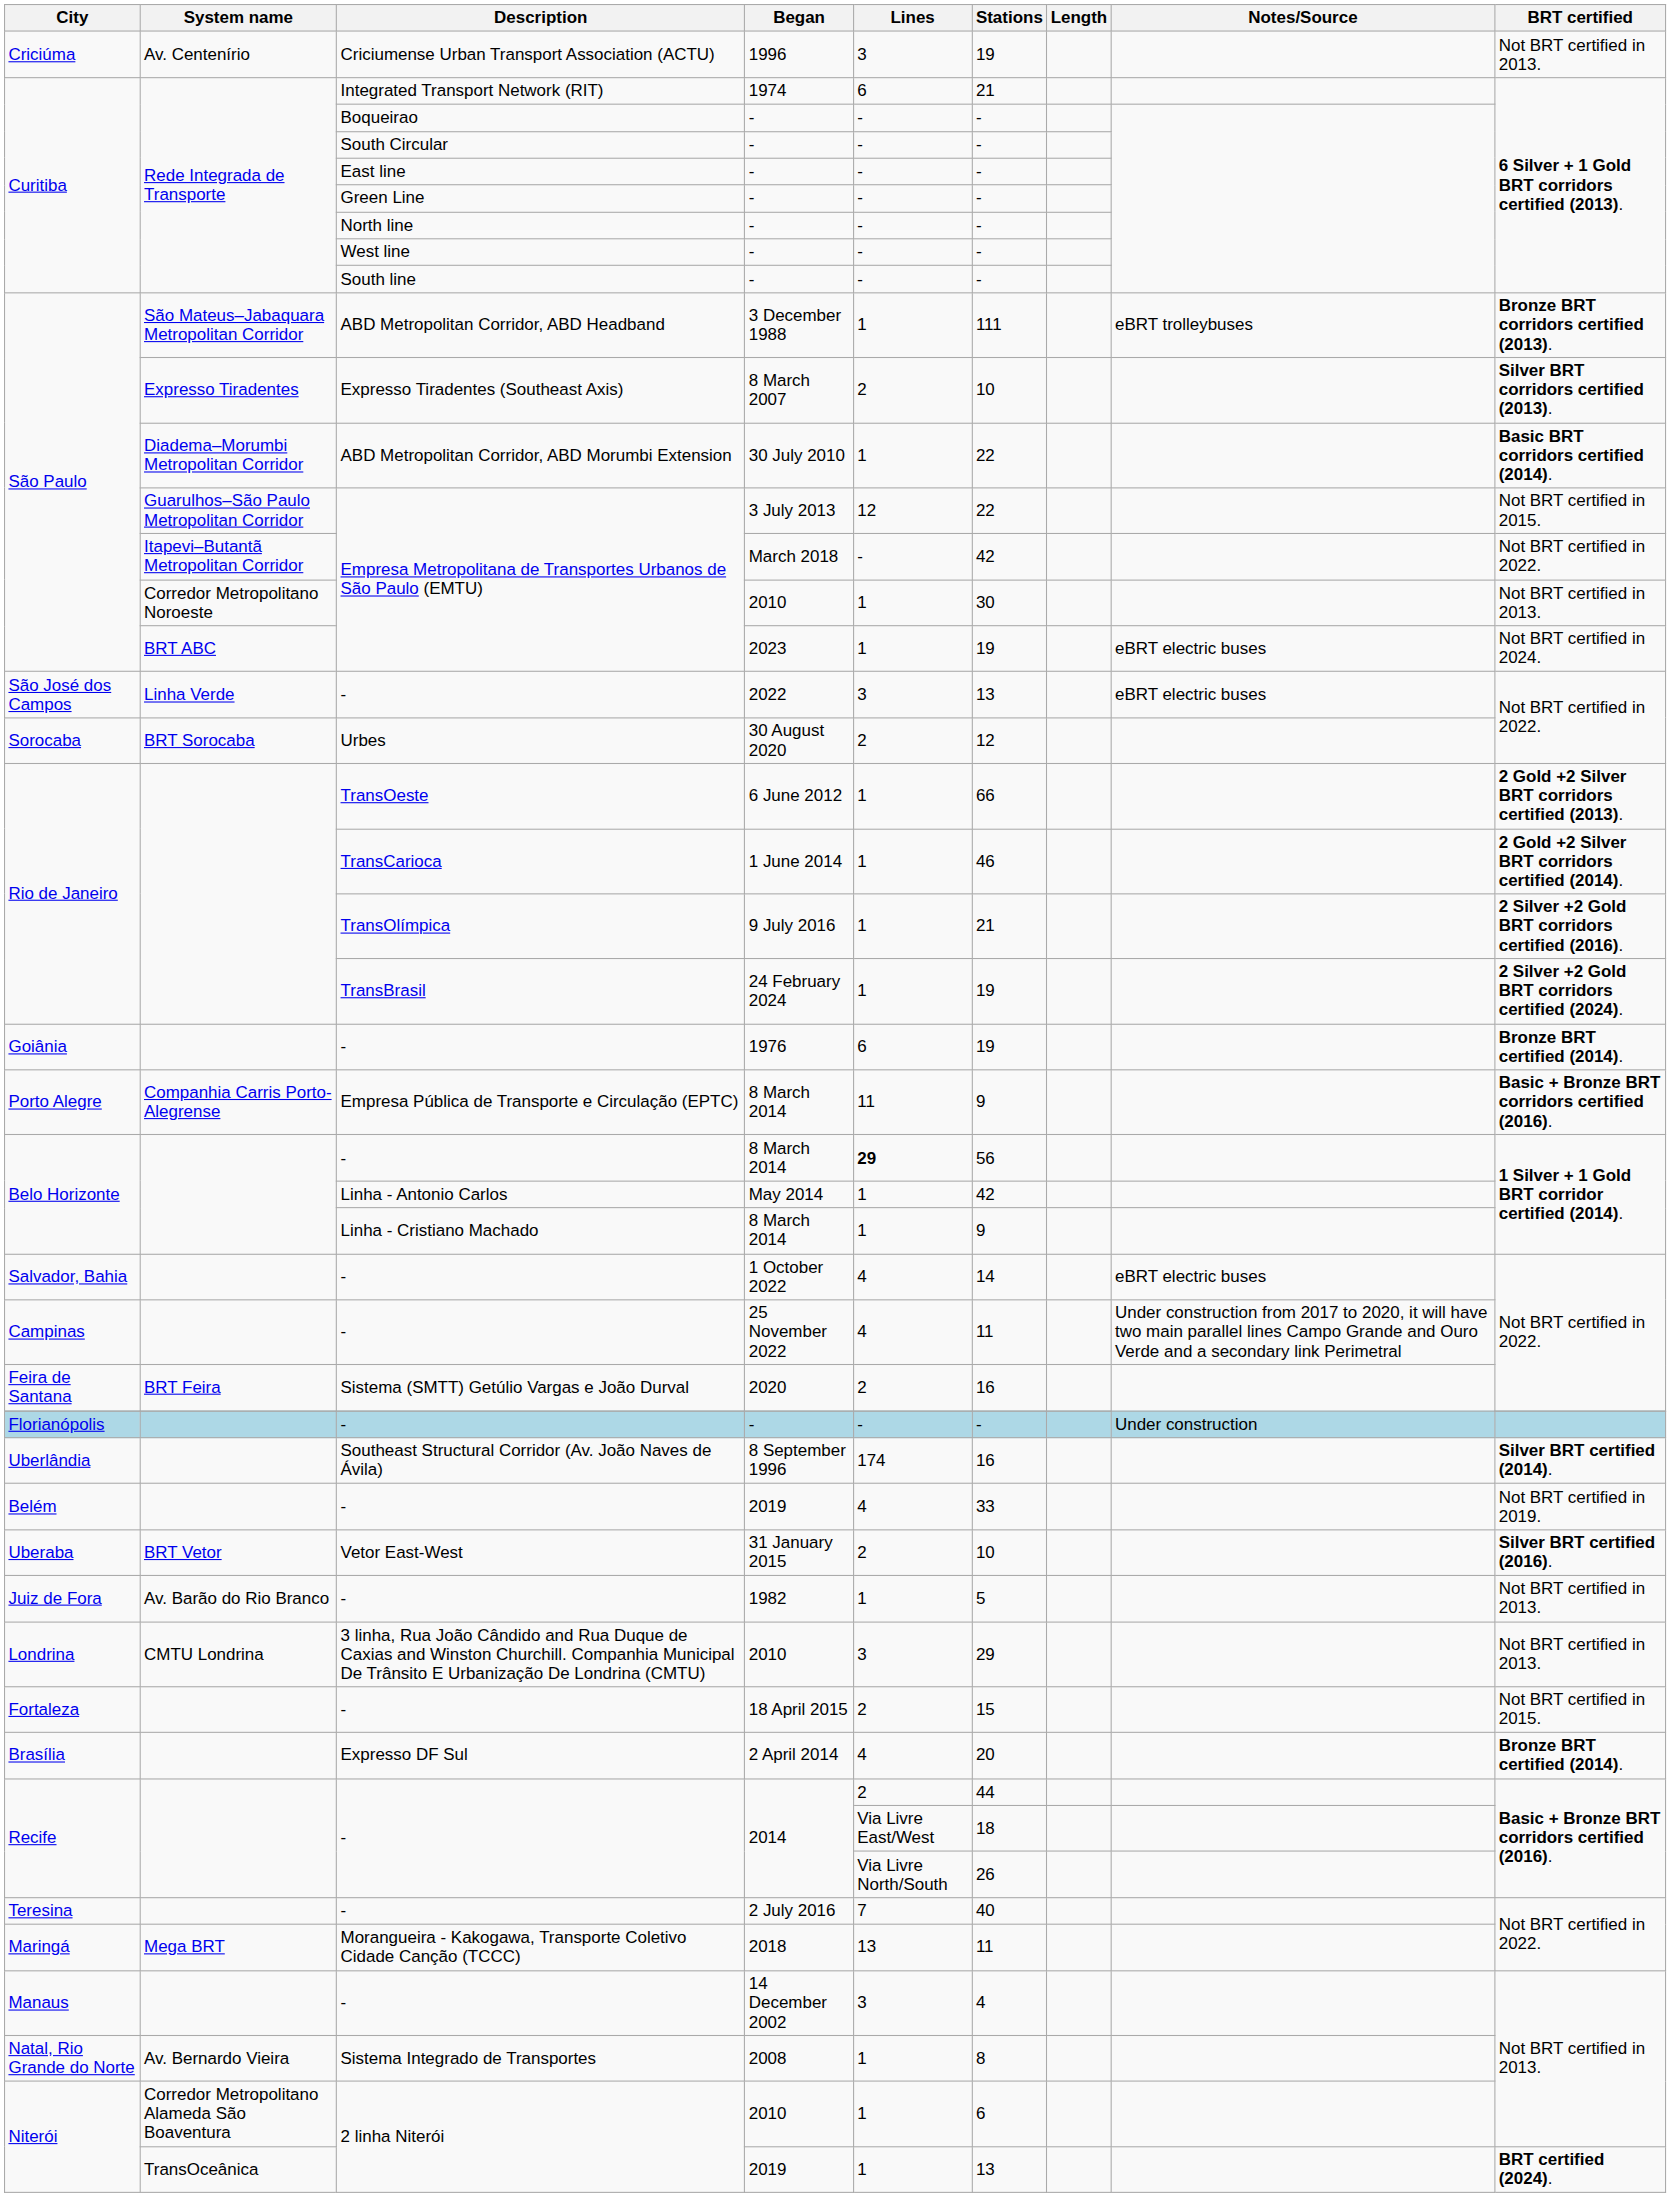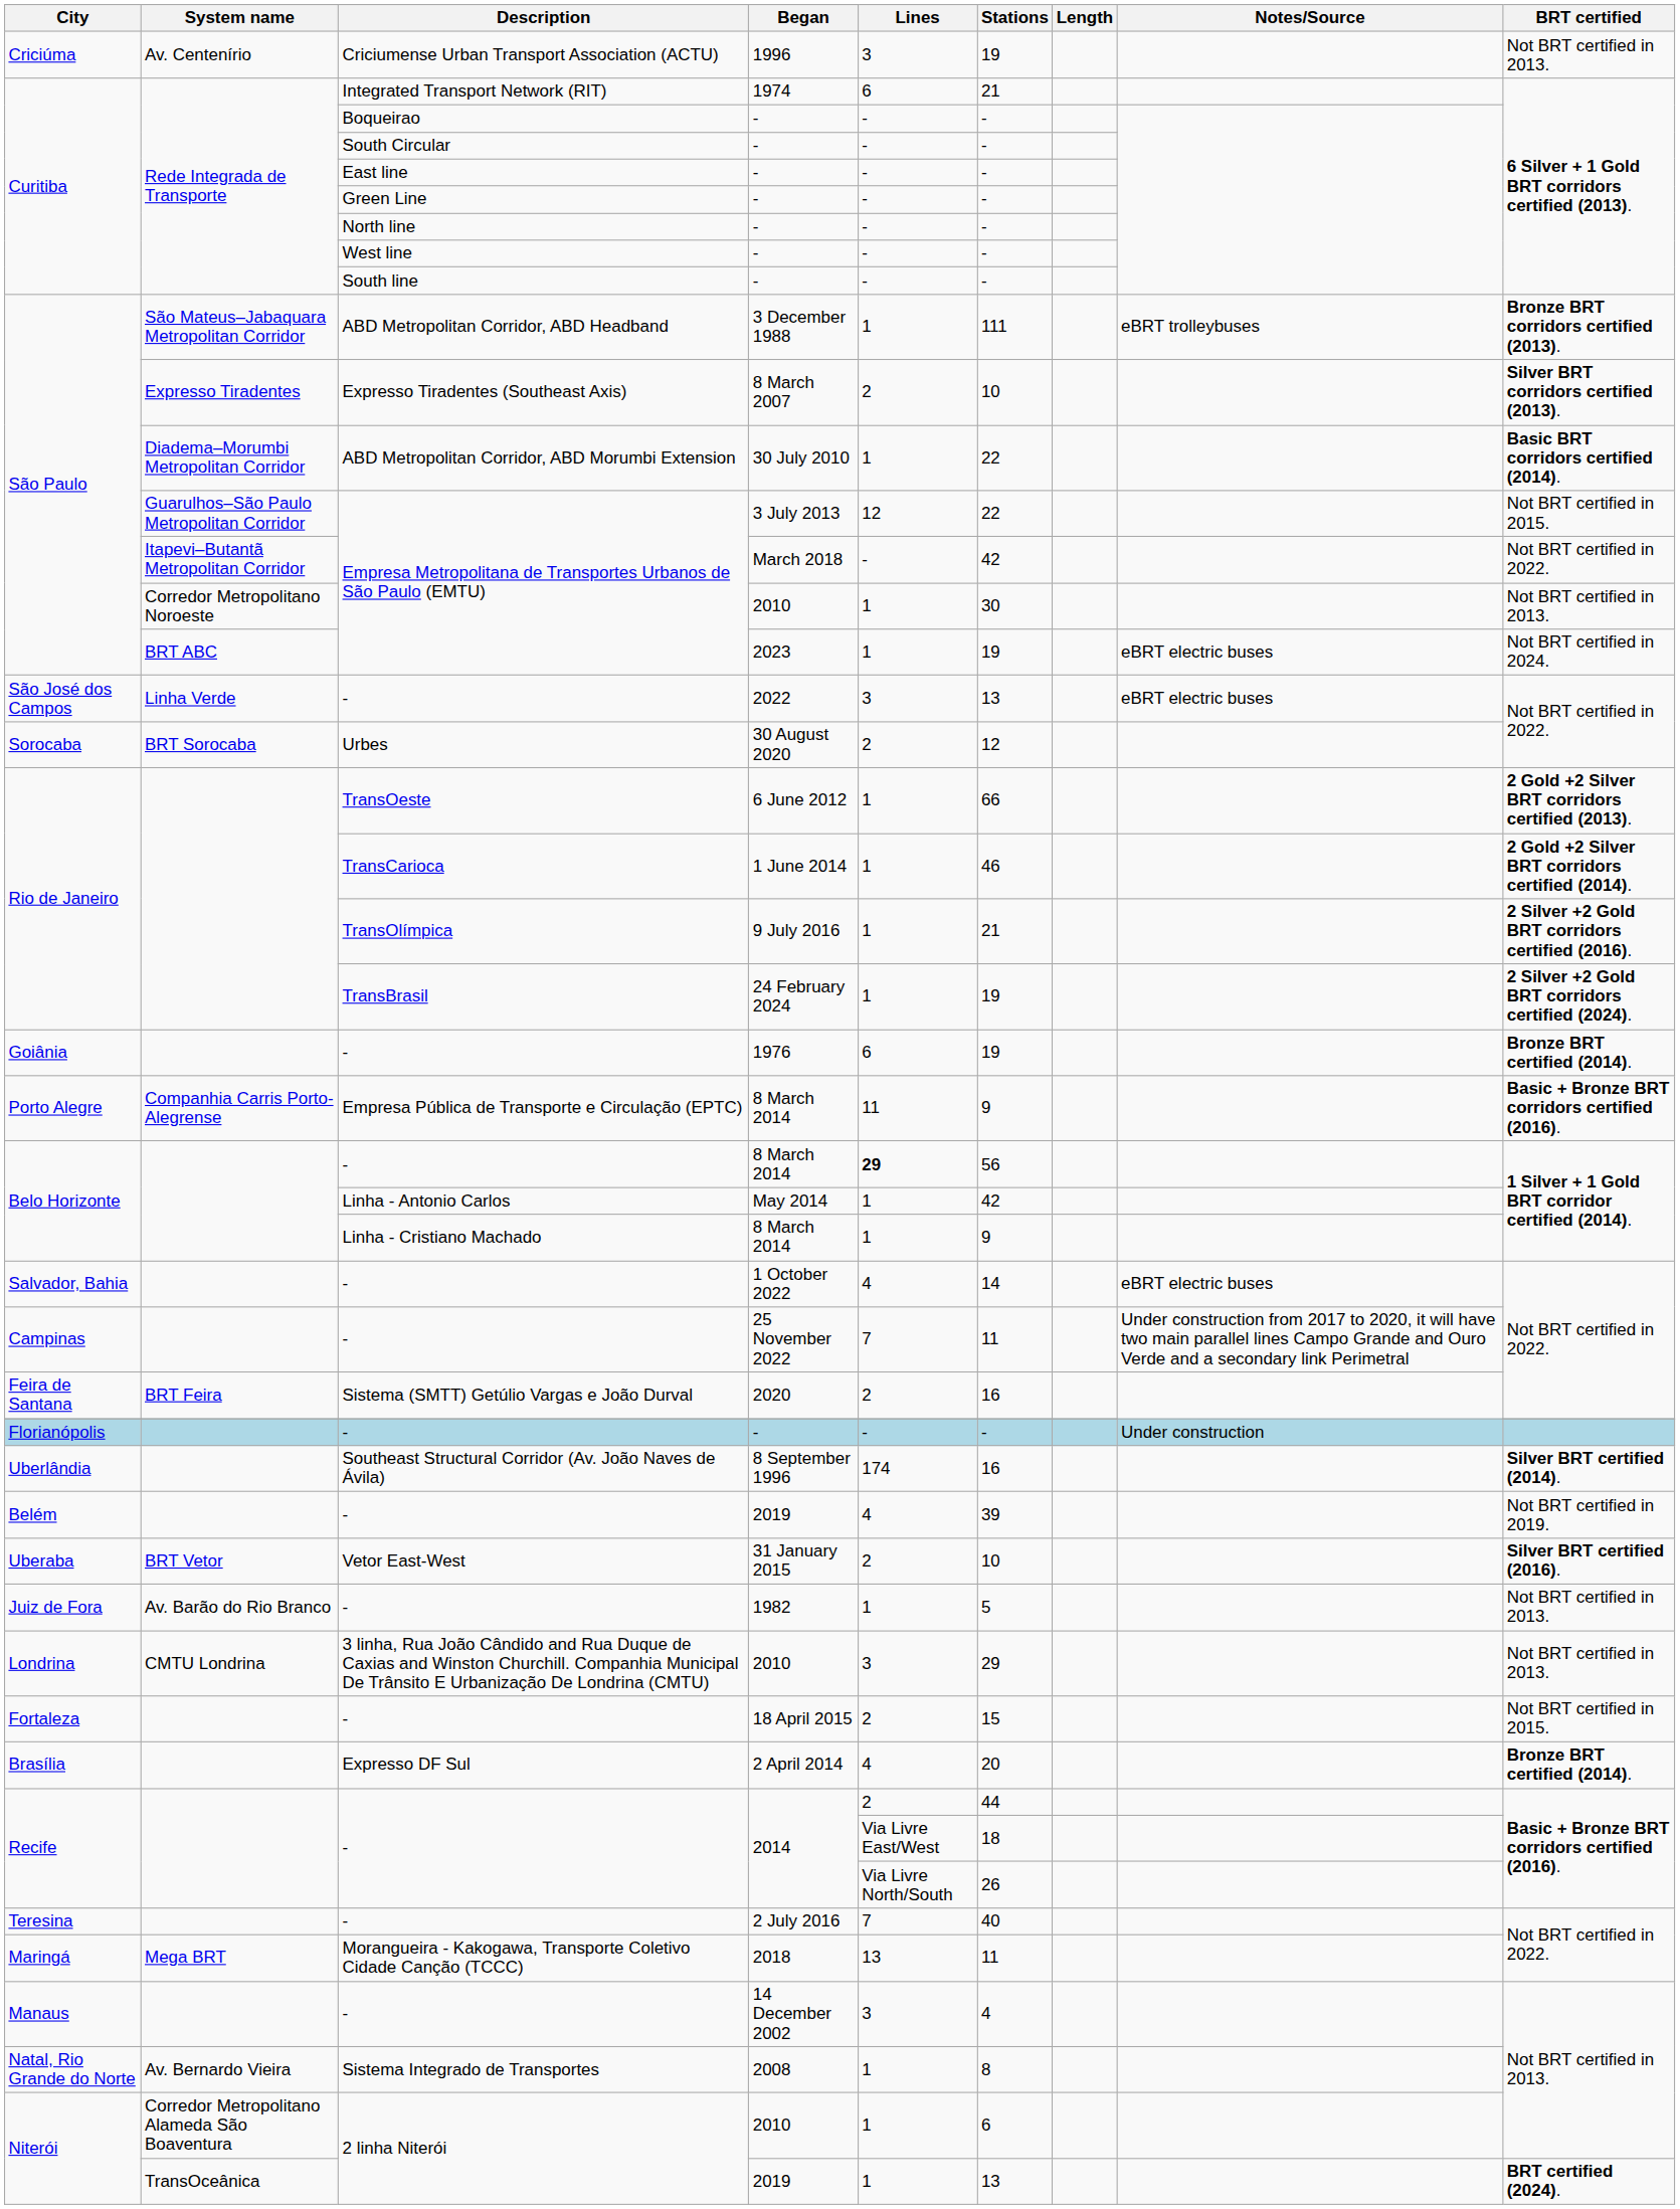 <table class="wikitable">
 <tr>
 <th>City</th>
 <th>System name</th>
 <th>Description</th>
 <th>Began</th>
 <th>Lines</th>
 <th>Stations</th>
 <th>Length</th>
 <th>Notes/Source</th>
 <th>BRT certified</th>
 </tr>
 <tr>
 <td><a href='#'>Criciúma</a></td>
 <td>Av. Centenírio</td>
 <td>Criciumense Urban Transport Association (ACTU)</td>
 <td>1996</td>
 <td>3</td>
 <td>19</td>
 <td></td>
 <td></td>
 <td>Not BRT certified in 2013.</td>
 </tr>
 <tr>
 <td rowspan="8"><a href='#'>Curitiba</a></td>
 <td rowspan="8"><a href='#'>Rede Integrada de Transporte</a></td>
 <td>Integrated Transport Network (RIT)</td>
 <td>1974</td>
 <td>6</td>
 <td>21</td>
 <td></td>
 <td></td>
 <td rowspan="8"><strong>6 Silver + 1 Gold BRT corridors certified (2013)</strong>.</td>
 </tr>
 <tr>
 <td>Boqueirao</td>
 <td>-</td>
 <td>-</td>
 <td>-</td>
 <td></td>
 </tr>
 <tr>
 <td>South Circular</td>
 <td>-</td>
 <td>-</td>
 <td>-</td>
 <td></td>
 </tr>
 <tr>
 <td>East line</td>
 <td>-</td>
 <td>-</td>
 <td>-</td>
 <td></td>
 </tr>
 <tr>
 <td>Green Line</td>
 <td>-</td>
 <td>-</td>
 <td>-</td>
 <td></td>
 </tr>
 <tr>
 <td>North line</td>
 <td>-</td>
 <td>-</td>
 <td>-</td>
 <td></td>
 </tr>
 <tr>
 <td>West line</td>
 <td>-</td>
 <td>-</td>
 <td>-</td>
 <td></td>
 </tr>
 <tr>
 <td>South line</td>
 <td>-</td>
 <td>-</td>
 <td>-</td>
 <td></td>
 </tr>
 <tr>
 <td rowspan="7"><a href='#'>São Paulo</a></td>
 <td><a href='#'>São Mateus–Jabaquara Metropolitan Corridor</a></td>
 <td>ABD Metropolitan Corridor, ABD Headband</td>
 <td>3 December 1988</td>
 <td>1</td>
 <td>111</td>
 <td></td>
 <td>eBRT trolleybuses</td>
 <td><strong>Bronze BRT corridors certified (2013)</strong>.</td>
 </tr>
 <tr>
 <td><a href='#'>Expresso Tiradentes</a></td>
 <td>Expresso Tiradentes (Southeast Axis)</td>
 <td>8 March 2007</td>
 <td>2</td>
 <td>10</td>
 <td></td>
 <td></td>
 <td><strong>Silver BRT corridors certified (2013)</strong>.</td>
 </tr>
 <tr>
 <td><a href='#'>Diadema–Morumbi Metropolitan Corridor</a></td>
 <td>ABD Metropolitan Corridor, ABD Morumbi Extension</td>
 <td>30 July 2010</td>
 <td>1</td>
 <td>22</td>
 <td></td>
 <td></td>
 <td><strong>Basic BRT corridors certified (2014)</strong>.</td>
 </tr>
 <tr>
 <td><a href='#'>Guarulhos–São Paulo Metropolitan Corridor</a></td>
 <td rowspan="4"><a href='#'>Empresa Metropolitana de Transportes Urbanos de São Paulo</a> (EMTU)</td>
 <td>3 July 2013</td>
 <td>12</td>
 <td>22</td>
 <td></td>
 <td></td>
 <td>Not BRT certified in 2015.</td>
 </tr>
 <tr>
 <td><a href='#'>Itapevi–Butantã Metropolitan Corridor</a></td>
 <td>March 2018</td>
 <td>-</td>
 <td>42</td>
 <td></td>
 <td></td>
 <td>Not BRT certified in 2022.</td>
 </tr>
 <tr>
 <td>Corredor Metropolitano Noroeste</td>
 <td>2010</td>
 <td>1</td>
 <td>30</td>
 <td></td>
 <td></td>
 <td>Not BRT certified in 2013.</td>
 </tr>
 <tr>
 <td><a href='#'>BRT ABC</a></td>
 <td>2023</td>
 <td>1</td>
 <td>19</td>
 <td></td>
 <td>eBRT electric buses</td>
 <td>Not BRT certified in 2024.</td>
 </tr>
 <tr>
 <td><a href='#'>São José dos Campos</a></td>
 <td><a href='#'>Linha Verde</a></td>
 <td>-</td>
 <td>2022</td>
 <td>3</td>
 <td>13</td>
 <td></td>
 <td>eBRT electric buses</td>
 <td rowspan="2">Not BRT certified in 2022.</td>
 </tr>
 <tr>
 <td><a href='#'>Sorocaba</a></td>
 <td><a href='#'>BRT Sorocaba</a></td>
 <td>Urbes</td>
 <td>30 August 2020</td>
 <td>2</td>
 <td>12</td>
 <td></td>
 <td></td>
 </tr>
 <tr>
 <td rowspan="4"><a href='#'>Rio de Janeiro</a></td>
 <td rowspan="4"></td>
 <td><a href='#'>TransOeste</a></td>
 <td>6 June 2012</td>
 <td>1</td>
 <td>66</td>
 <td></td>
 <td></td>
 <td><strong>2 Gold +2 Silver BRT corridors certified (2013)</strong>.</td>
 </tr>
 <tr>
 <td><a href='#'>TransCarioca</a></td>
 <td>1 June 2014</td>
 <td>1</td>
 <td>46</td>
 <td></td>
 <td></td>
 <td><strong>2 Gold +2 Silver BRT corridors certified (2014)</strong>.</td>
 </tr>
 <tr>
 <td><a href='#'>TransOlímpica</a></td>
 <td>9 July 2016</td>
 <td>1</td>
 <td>21</td>
 <td></td>
 <td></td>
 <td><strong>2 Silver +2 Gold BRT corridors certified (2016)</strong>.</td>
 </tr>
 <tr>
 <td><a href='#'>TransBrasil</a></td>
 <td>24 February 2024</td>
 <td>1</td>
 <td>19</td>
 <td></td>
 <td></td>
 <td><strong>2 Silver +2 Gold BRT corridors certified (2024)</strong>.</td>
 </tr>
 <tr>
 <td><a href='#'>Goiânia</a></td>
 <td></td>
 <td>-</td>
 <td>1976</td>
 <td>6</td>
 <td>19</td>
 <td></td>
 <td></td>
 <td><strong>Bronze BRT certified (2014)</strong>.</td>
 </tr>
 <tr>
 <td><a href='#'>Porto Alegre</a></td>
 <td><a href='#'>Companhia Carris Porto-Alegrense</a></td>
 <td>Empresa Pública de Transporte e Circulação (EPTC)</td>
 <td>8 March 2014</td>
 <td>11</td>
 <td>9</td>
 <td></td>
 <td></td>
 <td><strong>Basic + Bronze BRT corridors certified (2016)</strong>.</td>
 </tr>
 <tr>
 <td rowspan="3"><a href='#'>Belo Horizonte</a></td>
 <td rowspan="3"></td>
 <td>-</td>
 <td>8 March 2014</td>
 <td><strong>29</strong></td>
 <td>56</td>
 <td></td>
 <td></td>
 <td rowspan="3"><strong>1 Silver + 1 Gold BRT corridor certified (2014)</strong>.</td>
 </tr>
 <tr>
 <td>Linha - Antonio Carlos</td>
 <td>May 2014</td>
 <td>1</td>
 <td>42</td>
 <td></td>
 <td></td>
 </tr>
 <tr>
 <td>Linha - Cristiano Machado</td>
 <td>8 March 2014</td>
 <td>1</td>
 <td>9</td>
 <td></td>
 <td></td>
 </tr>
 <tr>
 <td><a href='#'>Salvador, Bahia</a></td>
 <td></td>
 <td>-</td>
 <td>1 October 2022</td>
 <td>4</td>
 <td>14</td>
 <td></td>
 <td>eBRT electric buses</td>
 <td rowspan="3">Not BRT certified in 2022.</td>
 </tr>
 <tr>
 <td><a href='#'>Campinas</a></td>
 <td></td>
 <td>-</td>
 <td>25 November 2022</td>
-<td>4</td>
+<td>7</td>
 <td>11</td>
 <td></td>
 <td>Under construction from 2017 to 2020, it will have two main parallel lines Campo Grande and Ouro Verde and a secondary link Perimetral</td>
 </tr>
 <tr>
 <td><a href='#'>Feira de Santana</a></td>
 <td><a href='#'>BRT Feira</a></td>
 <td>Sistema (SMTT) Getúlio Vargas e João Durval</td>
 <td>2020</td>
 <td>2</td>
 <td>16</td>
 <td></td>
 </tr>
 <tr>
 </tr>
 <tr style="background:lightblue;">
 <td><a href='#'>Florianópolis</a></td>
 <td></td>
 <td>-</td>
 <td>-</td>
 <td>-</td>
 <td>-</td>
 <td></td>
 <td>Under construction</td>
 <td></td>
 </tr>
 <tr>
 <td><a href='#'>Uberlândia</a></td>
 <td></td>
 <td>Southeast Structural Corridor (Av. João Naves de Ávila)</td>
 <td>8 September 1996</td>
 <td>174</td>
 <td>16</td>
 <td></td>
 <td></td>
 <td><strong>Silver BRT certified (2014)</strong>.</td>
 </tr>
 <tr>
 <td><a href='#'>Belém</a></td>
 <td></td>
 <td>-</td>
 <td>2019</td>
 <td>4</td>
-<td>33</td>
+<td>39</td>
 <td></td>
 <td></td>
 <td>Not BRT certified in 2019.</td>
 </tr>
 <tr>
 <td><a href='#'>Uberaba</a></td>
 <td><a href='#'>BRT Vetor</a></td>
 <td>Vetor East-West</td>
 <td>31 January 2015</td>
 <td>2</td>
 <td>10</td>
 <td></td>
 <td></td>
 <td><strong>Silver BRT certified (2016)</strong>.</td>
 </tr>
 <tr>
 <td><a href='#'>Juiz de Fora</a></td>
 <td>Av. Barão do Rio Branco</td>
 <td>-</td>
 <td>1982</td>
 <td>1</td>
 <td>5</td>
 <td></td>
 <td></td>
 <td>Not BRT certified in 2013.</td>
 </tr>
 <tr>
 <td><a href='#'>Londrina</a></td>
 <td>CMTU Londrina</td>
 <td>3 linha, Rua João Cândido and Rua Duque de Caxias and Winston Churchill.  Companhia Municipal De Trânsito E Urbanização De Londrina (CMTU)</td>
 <td>2010</td>
 <td>3</td>
 <td>29</td>
 <td></td>
 <td></td>
 <td>Not BRT certified in 2013.</td>
 </tr>
 <tr>
 <td><a href='#'>Fortaleza</a></td>
 <td></td>
 <td>-</td>
 <td>18 April 2015</td>
 <td>2</td>
 <td>15</td>
 <td></td>
 <td></td>
 <td>Not BRT certified in 2015.</td>
 </tr>
 <tr>
 <td><a href='#'>Brasília</a></td>
 <td></td>
 <td>Expresso DF Sul</td>
 <td>2 April 2014</td>
 <td>4</td>
 <td>20</td>
 <td></td>
 <td></td>
 <td><strong>Bronze BRT certified (2014)</strong>.</td>
 </tr>
 <tr>
 <td rowspan="3"><a href='#'>Recife</a></td>
 <td rowspan="3"></td>
 <td rowspan="3">-</td>
 <td rowspan="3">2014</td>
 <td>2</td>
 <td>44</td>
 <td></td>
 <td></td>
 <td rowspan="3"><strong>Basic + Bronze BRT corridors certified (2016)</strong>.</td>
 </tr>
 <tr>
 <td>Via Livre East/West</td>
 <td>18</td>
 <td></td>
 <td></td>
 </tr>
 <tr>
 <td>Via Livre North/South</td>
 <td>26</td>
 <td></td>
 <td></td>
 </tr>
 <tr>
 <td><a href='#'>Teresina</a></td>
 <td></td>
 <td>-</td>
 <td>2 July 2016</td>
 <td>7</td>
 <td>40</td>
 <td></td>
 <td></td>
 <td rowspan="2">Not BRT certified in 2022.</td>
 </tr>
 <tr>
 <td><a href='#'>Maringá</a></td>
 <td><a href='#'>Mega BRT</a></td>
 <td>Morangueira - Kakogawa, Transporte Coletivo Cidade Canção (TCCC)</td>
 <td>2018</td>
 <td>13</td>
 <td>11</td>
 <td></td>
 <td></td>
 </tr>
 <tr>
 <td><a href='#'>Manaus</a></td>
 <td></td>
 <td>-</td>
 <td>14 December 2002</td>
 <td>3</td>
 <td>4</td>
 <td></td>
 <td></td>
 <td rowspan="3">Not BRT certified in 2013.</td>
 </tr>
 <tr>
 <td><a href='#'>Natal, Rio Grande do Norte</a></td>
 <td>Av. Bernardo Vieira</td>
 <td>Sistema Integrado de Transportes</td>
 <td>2008</td>
 <td>1</td>
 <td>8</td>
 <td></td>
 <td></td>
 </tr>
 <tr>
 <td rowspan="2"><a href='#'>Niterói</a></td>
 <td>Corredor Metropolitano Alameda São Boaventura</td>
 <td rowspan="2">2 linha Niterói</td>
 <td>2010</td>
 <td>1</td>
 <td>6</td>
 <td></td>
 <td></td>
 </tr>
 <tr>
 <td>TransOceânica</td>
 <td>2019</td>
 <td>1</td>
 <td>13</td>
 <td></td>
 <td></td>
 <td><strong>BRT certified (2024)</strong>.</td>
 </tr>
 </table>
